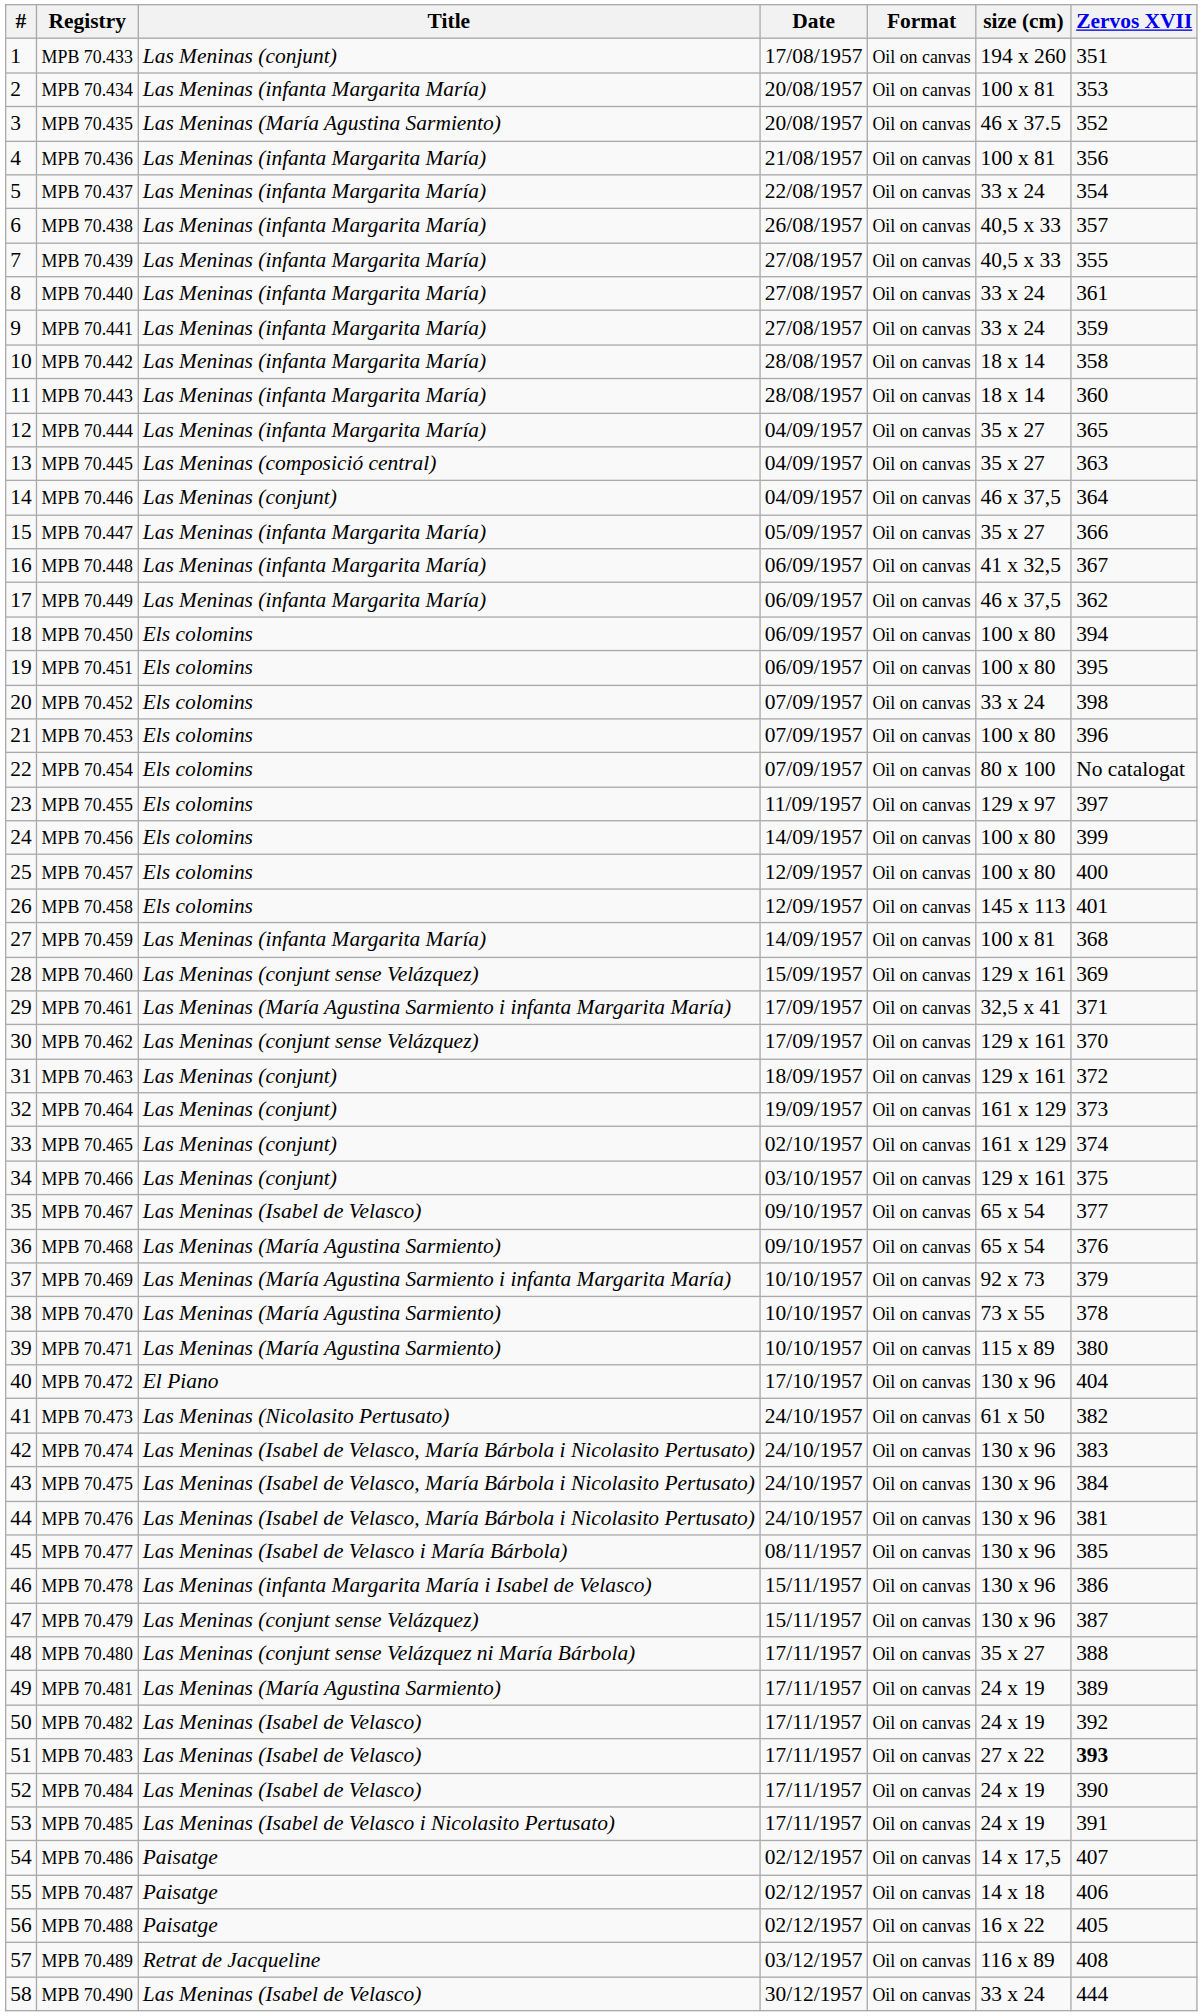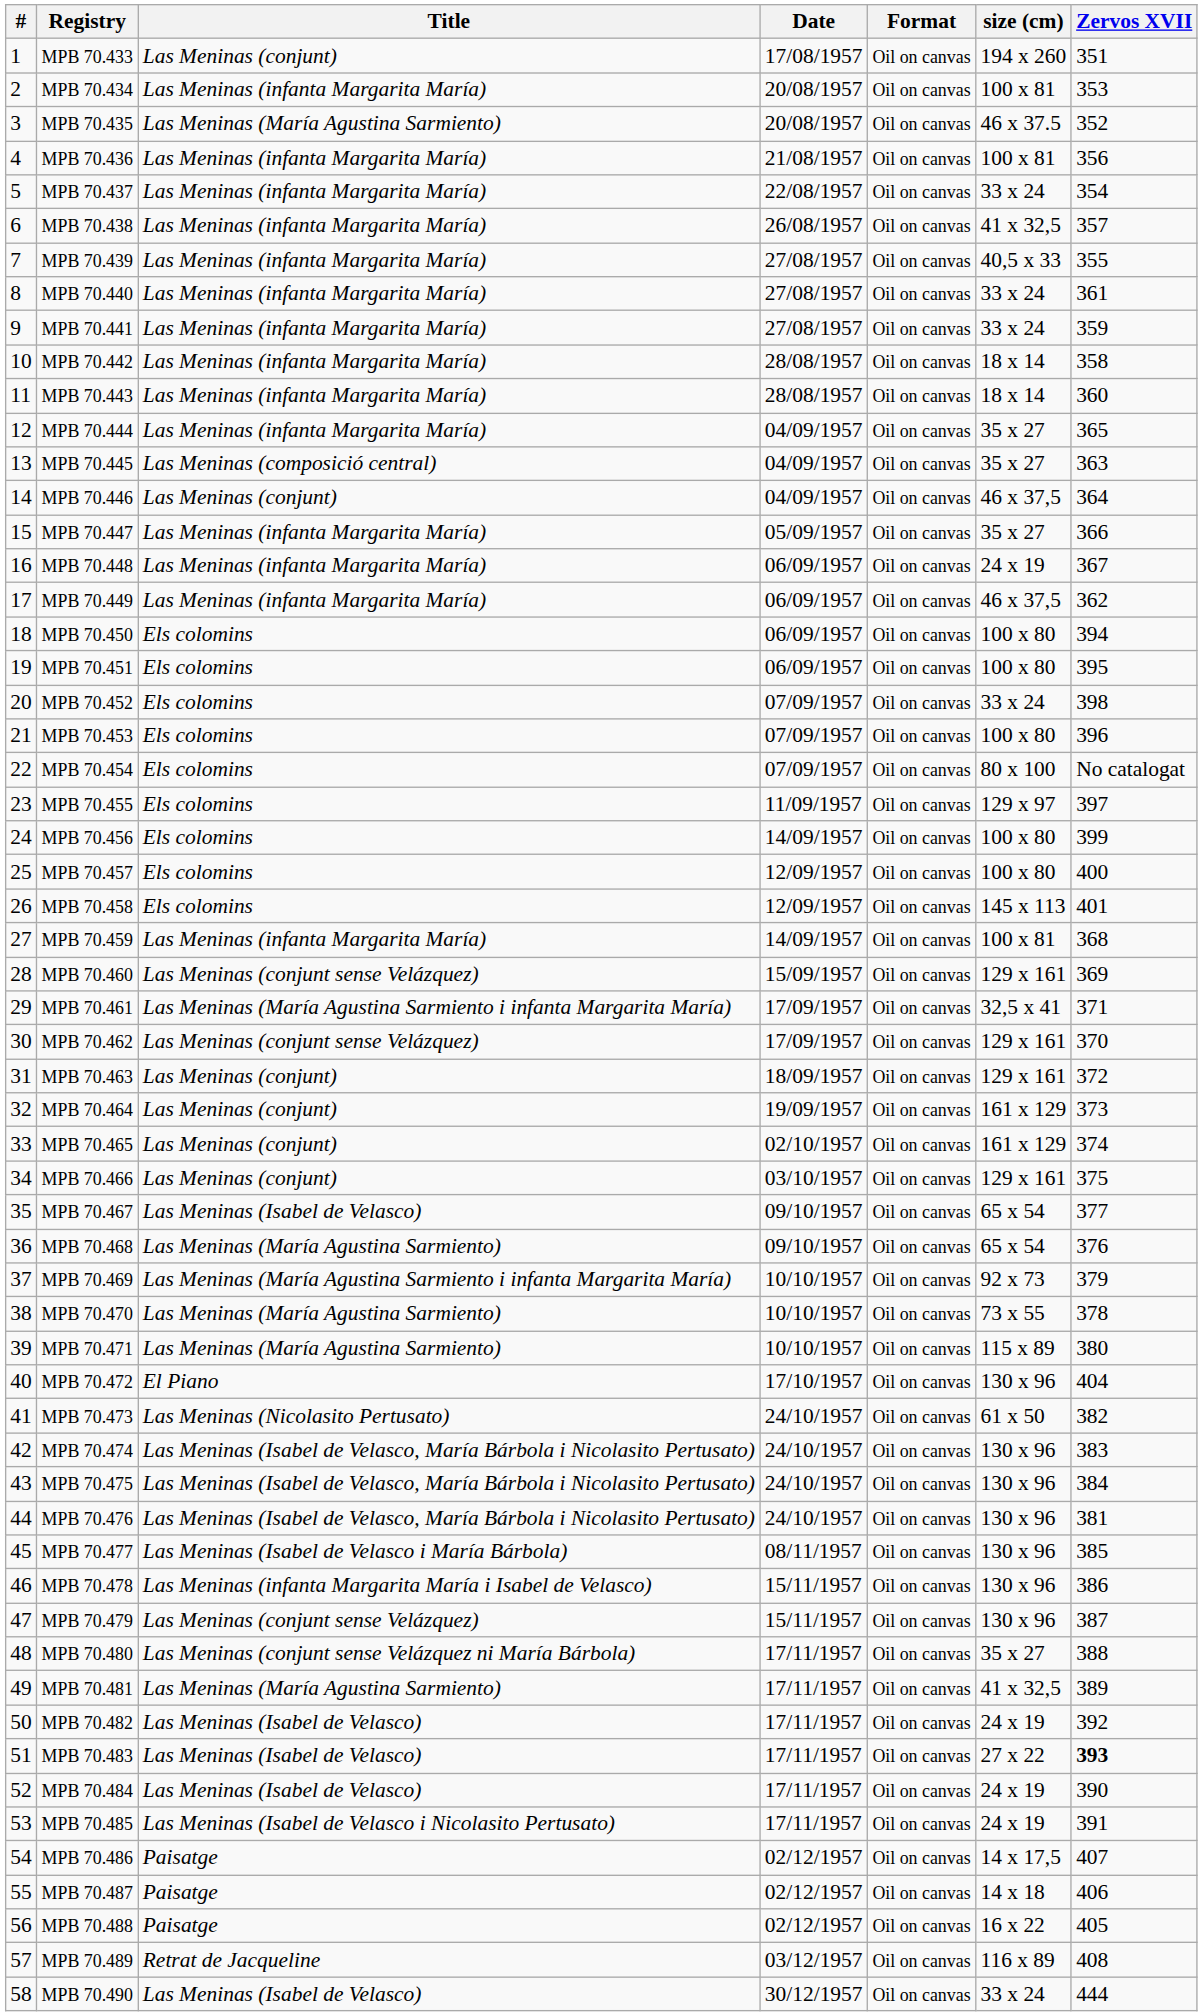 <table class="wikitable sortable" style="margin:1em auto;">
 <tr>
 <th>#</th>
 <th>Registry</th>
 <th>Title</th>
 <th>Date</th>
 <th>Format</th>
 <th>size (cm)</th>
 <th><a href='#'>Zervos XVII</a></th>
 </tr>
 <tr ----->
 <td>1</td>
 <td><small>MPB 70.433</small></td>
 <td><em>Las Meninas (conjunt)</em></td>
 <td>17/08/1957</td>
 <td><small>Oil on canvas</small></td>
 <td>194 x 260</td>
 <td>351</td>
 </tr>
 <tr ----->
 <td>2</td>
 <td><small>MPB 70.434</small></td>
 <td><em>Las Meninas (infanta Margarita María)</em></td>
 <td>20/08/1957</td>
 <td><small>Oil on canvas</small></td>
 <td>100 x 81</td>
 <td>353</td>
 </tr>
 <tr ----->
 <td>3</td>
 <td><small>MPB 70.435</small></td>
 <td><em>Las Meninas (María Agustina Sarmiento)</em></td>
 <td>20/08/1957</td>
 <td><small>Oil on canvas</small></td>
 <td>46 x 37.5</td>
 <td>352</td>
 </tr>
 <tr ----->
 <td>4</td>
 <td><small>MPB 70.436</small></td>
 <td><em>Las Meninas (infanta Margarita María)</em></td>
 <td>21/08/1957</td>
 <td><small>Oil on canvas</small></td>
 <td>100 x 81</td>
 <td>356</td>
 </tr>
 <tr ----->
 <td>5</td>
 <td><small>MPB 70.437</small></td>
 <td><em>Las Meninas (infanta Margarita María)</em></td>
 <td>22/08/1957</td>
 <td><small>Oil on canvas</small></td>
 <td>33 x 24</td>
 <td>354</td>
 </tr>
 <tr ----->
 <td>6</td>
 <td><small>MPB 70.438</small></td>
 <td><em>Las Meninas (infanta Margarita María)</em></td>
 <td>26/08/1957</td>
 <td><small>Oil on canvas</small></td>
-<td>40,5 x 33</td>
+<td>41 x 32,5</td>
 <td>357</td>
 </tr>
 <tr ----->
 <td>7</td>
 <td><small>MPB 70.439</small></td>
 <td><em>Las Meninas (infanta Margarita María)</em></td>
 <td>27/08/1957</td>
 <td><small>Oil on canvas</small></td>
 <td>40,5 x 33</td>
 <td>355</td>
 </tr>
 <tr ----->
 <td>8</td>
 <td><small>MPB 70.440</small></td>
 <td><em>Las Meninas (infanta Margarita María)</em></td>
 <td>27/08/1957</td>
 <td><small>Oil on canvas</small></td>
 <td>33 x 24</td>
 <td>361</td>
 </tr>
 <tr ----->
 <td>9</td>
 <td><small>MPB 70.441</small></td>
 <td><em>Las Meninas (infanta Margarita María)</em></td>
 <td>27/08/1957</td>
 <td><small>Oil on canvas</small></td>
 <td>33 x 24</td>
 <td>359</td>
 </tr>
 <tr ----->
 <td>10</td>
 <td><small>MPB 70.442</small></td>
 <td><em>Las Meninas (infanta Margarita María)</em></td>
 <td>28/08/1957</td>
 <td><small>Oil on canvas</small></td>
 <td>18 x 14</td>
 <td>358</td>
 </tr>
 <tr ----->
 <td>11</td>
 <td><small>MPB 70.443</small></td>
 <td><em>Las Meninas (infanta Margarita María)</em></td>
 <td>28/08/1957</td>
 <td><small>Oil on canvas</small></td>
 <td>18 x 14</td>
 <td>360</td>
 </tr>
 <tr ----->
 <td>12</td>
 <td><small>MPB 70.444</small></td>
 <td><em>Las Meninas (infanta Margarita María)</em></td>
 <td>04/09/1957</td>
 <td><small>Oil on canvas</small></td>
 <td>35 x 27</td>
 <td>365</td>
 </tr>
 <tr ----->
 <td>13</td>
 <td><small>MPB 70.445</small></td>
 <td><em>Las Meninas (composició central)</em></td>
 <td>04/09/1957</td>
 <td><small>Oil on canvas</small></td>
 <td>35 x 27</td>
 <td>363</td>
 </tr>
 <tr ----->
 <td>14</td>
 <td><small>MPB 70.446</small></td>
 <td><em>Las Meninas (conjunt)</em></td>
 <td>04/09/1957</td>
 <td><small>Oil on canvas</small></td>
 <td>46 x 37,5</td>
 <td>364</td>
 </tr>
 <tr ----->
 <td>15</td>
 <td><small>MPB 70.447</small></td>
 <td><em>Las Meninas (infanta Margarita María)</em></td>
 <td>05/09/1957</td>
 <td><small>Oil on canvas</small></td>
 <td>35 x 27</td>
 <td>366</td>
 </tr>
 <tr ----->
 <td>16</td>
 <td><small>MPB 70.448</small></td>
 <td><em>Las Meninas (infanta Margarita María)</em></td>
 <td>06/09/1957</td>
 <td><small>Oil on canvas</small></td>
-<td>41 x 32,5</td>
+<td>24 x 19</td>
 <td>367</td>
 </tr>
 <tr ----->
 <td>17</td>
 <td><small>MPB 70.449</small></td>
 <td><em>Las Meninas (infanta Margarita María)</em></td>
 <td>06/09/1957</td>
 <td><small>Oil on canvas</small></td>
 <td>46 x 37,5</td>
 <td>362</td>
 </tr>
 <tr ----->
 <td>18</td>
 <td><small>MPB 70.450</small></td>
 <td><em>Els colomins</em></td>
 <td>06/09/1957</td>
 <td><small>Oil on canvas</small></td>
 <td>100 x 80</td>
 <td>394</td>
 </tr>
 <tr --->
 <td>19</td>
 <td><small>MPB 70.451</small></td>
 <td><em>Els colomins</em></td>
 <td>06/09/1957</td>
 <td><small>Oil on canvas</small></td>
 <td>100 x 80</td>
 <td>395</td>
 </tr>
 <tr ----->
 <td>20</td>
 <td><small>MPB 70.452</small></td>
 <td><em>Els colomins</em></td>
 <td>07/09/1957</td>
 <td><small>Oil on canvas</small></td>
 <td>33 x 24</td>
 <td>398</td>
 </tr>
 <tr ----->
 <td>21</td>
 <td><small>MPB 70.453</small></td>
 <td><em>Els colomins</em></td>
 <td>07/09/1957</td>
 <td><small>Oil on canvas</small></td>
 <td>100 x 80</td>
 <td>396</td>
 </tr>
 <tr ----->
 <td>22</td>
 <td><small>MPB 70.454</small></td>
 <td><em>Els colomins</em></td>
 <td>07/09/1957</td>
 <td><small>Oil on canvas</small></td>
 <td>80 x 100</td>
 <td>No catalogat</td>
 </tr>
 <tr ----->
 <td>23</td>
 <td><small>MPB 70.455</small></td>
 <td><em>Els colomins</em></td>
 <td>11/09/1957</td>
 <td><small>Oil on canvas</small></td>
 <td>129 x 97</td>
 <td>397</td>
 </tr>
 <tr ----->
 <td>24</td>
 <td><small>MPB 70.456</small></td>
 <td><em>Els colomins</em></td>
 <td>14/09/1957</td>
 <td><small>Oil on canvas</small></td>
 <td>100 x 80</td>
 <td>399</td>
 </tr>
 <tr ----->
 <td>25</td>
 <td><small>MPB 70.457</small></td>
 <td><em>Els colomins</em></td>
 <td>12/09/1957</td>
 <td><small>Oil on canvas</small></td>
 <td>100 x 80</td>
 <td>400</td>
 </tr>
 <tr ----->
 <td>26</td>
 <td><small>MPB 70.458</small></td>
 <td><em>Els colomins</em></td>
 <td>12/09/1957</td>
 <td><small>Oil on canvas</small></td>
 <td>145 x 113</td>
 <td>401</td>
 </tr>
 <tr ----->
 <td>27</td>
 <td><small>MPB 70.459</small></td>
 <td><em>Las Meninas (infanta Margarita María)</em></td>
 <td>14/09/1957</td>
 <td><small>Oil on canvas</small></td>
 <td>100 x 81</td>
 <td>368</td>
 </tr>
 <tr ----->
 <td>28</td>
 <td><small>MPB 70.460</small></td>
 <td><em>Las Meninas (conjunt sense Velázquez)</em></td>
 <td>15/09/1957</td>
 <td><small>Oil on canvas</small></td>
 <td>129 x 161</td>
 <td>369</td>
 </tr>
 <tr ----->
 <td>29</td>
 <td><small>MPB 70.461</small></td>
 <td><em>Las Meninas (María Agustina Sarmiento i infanta Margarita María)</em></td>
 <td>17/09/1957</td>
 <td><small>Oil on canvas</small></td>
 <td>32,5 x 41</td>
 <td>371</td>
 </tr>
 <tr ----->
 <td>30</td>
 <td><small>MPB 70.462</small></td>
 <td><em>Las Meninas (conjunt sense Velázquez)</em></td>
 <td>17/09/1957</td>
 <td><small>Oil on canvas</small></td>
 <td>129 x 161</td>
 <td>370</td>
 </tr>
 <tr ----->
 <td>31</td>
 <td><small>MPB 70.463</small></td>
 <td><em>Las Meninas (conjunt)</em></td>
 <td>18/09/1957</td>
 <td><small>Oil on canvas</small></td>
 <td>129 x 161</td>
 <td>372</td>
 </tr>
 <tr ----->
 <td>32</td>
 <td><small>MPB 70.464</small></td>
 <td><em>Las Meninas (conjunt)</em></td>
 <td>19/09/1957</td>
 <td><small>Oil on canvas</small></td>
 <td>161 x 129</td>
 <td>373</td>
 </tr>
 <tr ----->
 <td>33</td>
 <td><small>MPB 70.465</small></td>
 <td><em>Las Meninas (conjunt)</em></td>
 <td>02/10/1957</td>
 <td><small>Oil on canvas</small></td>
 <td>161 x 129</td>
 <td>374</td>
 </tr>
 <tr ----->
 <td>34</td>
 <td><small>MPB 70.466</small></td>
 <td><em>Las Meninas (conjunt)</em></td>
 <td>03/10/1957</td>
 <td><small>Oil on canvas</small></td>
 <td>129 x 161</td>
 <td>375</td>
 </tr>
 <tr ----->
 <td>35</td>
 <td><small>MPB 70.467</small></td>
 <td><em>Las Meninas (Isabel de Velasco)</em></td>
 <td>09/10/1957</td>
 <td><small>Oil on canvas</small></td>
 <td>65 x 54</td>
 <td>377</td>
 </tr>
 <tr ----->
 <td>36</td>
 <td><small>MPB 70.468</small></td>
 <td><em>Las Meninas (María Agustina Sarmiento)</em></td>
 <td>09/10/1957</td>
 <td><small>Oil on canvas</small></td>
 <td>65 x 54</td>
 <td>376</td>
 </tr>
 <tr ----->
 <td>37</td>
 <td><small>MPB 70.469</small></td>
 <td><em>Las Meninas (María Agustina Sarmiento i infanta Margarita María)</em></td>
 <td>10/10/1957</td>
 <td><small>Oil on canvas</small></td>
 <td>92 x 73</td>
 <td>379</td>
 </tr>
 <tr ----->
 <td>38</td>
 <td><small>MPB 70.470</small></td>
 <td><em>Las Meninas (María Agustina Sarmiento)</em></td>
 <td>10/10/1957</td>
 <td><small>Oil on canvas</small></td>
 <td>73 x 55</td>
 <td>378</td>
 </tr>
 <tr ----->
 <td>39</td>
 <td><small>MPB 70.471</small></td>
 <td><em>Las Meninas (María Agustina Sarmiento)</em></td>
 <td>10/10/1957</td>
 <td><small>Oil on canvas</small></td>
 <td>115 x 89</td>
 <td>380</td>
 </tr>
 <tr ----->
 <td>40</td>
 <td><small>MPB 70.472</small></td>
 <td><em>El Piano</em></td>
 <td>17/10/1957</td>
 <td><small>Oil on canvas</small></td>
 <td>130 x 96</td>
 <td>404</td>
 </tr>
 <tr ----->
 <td>41</td>
 <td><small>MPB 70.473</small></td>
 <td><em>Las Meninas (Nicolasito Pertusato)</em></td>
 <td>24/10/1957</td>
 <td><small>Oil on canvas</small></td>
 <td>61 x 50</td>
 <td>382</td>
 </tr>
 <tr ----->
 <td>42</td>
 <td><small>MPB 70.474</small></td>
 <td><em>Las Meninas (Isabel de Velasco, María Bárbola i Nicolasito Pertusato)</em></td>
 <td>24/10/1957</td>
 <td><small>Oil on canvas</small></td>
 <td>130 x 96</td>
 <td>383</td>
 </tr>
 <tr ----->
 <td>43</td>
 <td><small>MPB 70.475</small></td>
 <td><em>Las Meninas (Isabel de Velasco, María Bárbola i Nicolasito Pertusato)</em></td>
 <td>24/10/1957</td>
 <td><small>Oil on canvas</small></td>
 <td>130 x 96</td>
 <td>384</td>
 </tr>
 <tr ----->
 <td>44</td>
 <td><small>MPB 70.476</small></td>
 <td><em>Las Meninas (Isabel de Velasco, María Bárbola i Nicolasito Pertusato)</em></td>
 <td>24/10/1957</td>
 <td><small>Oil on canvas</small></td>
 <td>130 x 96</td>
 <td>381</td>
 </tr>
 <tr ----->
 <td>45</td>
 <td><small>MPB 70.477</small></td>
 <td><em>Las Meninas (Isabel de Velasco i María Bárbola)</em></td>
 <td>08/11/1957</td>
 <td><small>Oil on canvas</small></td>
 <td>130 x 96</td>
 <td>385</td>
 </tr>
 <tr ----->
 <td>46</td>
 <td><small>MPB 70.478</small></td>
 <td><em>Las Meninas (infanta Margarita María i Isabel de Velasco)</em></td>
 <td>15/11/1957</td>
 <td><small>Oil on canvas</small></td>
 <td>130 x 96</td>
 <td>386</td>
 </tr>
 <tr ----->
 <td>47</td>
 <td><small>MPB 70.479</small></td>
 <td><em>Las Meninas (conjunt sense Velázquez)</em></td>
 <td>15/11/1957</td>
 <td><small>Oil on canvas</small></td>
 <td>130 x 96</td>
 <td>387</td>
 </tr>
 <tr ----->
 <td>48</td>
 <td><small>MPB 70.480</small></td>
 <td><em>Las Meninas (conjunt sense Velázquez ni María Bárbola)</em></td>
 <td>17/11/1957</td>
 <td><small>Oil on canvas</small></td>
 <td>35 x 27</td>
 <td>388</td>
 </tr>
 <tr ----->
 <td>49</td>
 <td><small>MPB 70.481</small></td>
 <td><em>Las Meninas (María Agustina Sarmiento)</em></td>
 <td>17/11/1957</td>
 <td><small>Oil on canvas</small></td>
-<td>24 x 19</td>
+<td>41 x 32,5</td>
 <td>389</td>
 </tr>
 <tr ----->
 <td>50</td>
 <td><small>MPB 70.482</small></td>
 <td><em>Las Meninas (Isabel de Velasco)</em></td>
 <td>17/11/1957</td>
 <td><small>Oil on canvas</small></td>
 <td>24 x 19</td>
 <td>392</td>
 </tr>
 <tr ----->
 <td>51</td>
 <td><small>MPB 70.483</small></td>
 <td><em>Las Meninas (Isabel de Velasco)</em></td>
 <td>17/11/1957</td>
 <td><small>Oil on canvas</small></td>
 <td>27 x 22</td>
 <td><strong>393</strong></td>
 </tr>
 <tr ----->
 <td>52</td>
 <td><small>MPB 70.484</small></td>
 <td><em>Las Meninas (Isabel de Velasco)</em></td>
 <td>17/11/1957</td>
 <td><small>Oil on canvas</small></td>
 <td>24 x 19</td>
 <td>390</td>
 </tr>
 <tr ----->
 <td>53</td>
 <td><small>MPB 70.485</small></td>
 <td><em>Las Meninas (Isabel de Velasco i Nicolasito Pertusato)</em></td>
 <td>17/11/1957</td>
 <td><small>Oil on canvas</small></td>
 <td>24 x 19</td>
 <td>391</td>
 </tr>
 <tr ----->
 <td>54</td>
 <td><small>MPB 70.486</small></td>
 <td><em>Paisatge</em></td>
 <td>02/12/1957</td>
 <td><small>Oil on canvas</small></td>
 <td>14 x 17,5</td>
 <td>407</td>
 </tr>
 <tr ----->
 <td>55</td>
 <td><small>MPB 70.487</small></td>
 <td><em>Paisatge</em></td>
 <td>02/12/1957</td>
 <td><small>Oil on canvas</small></td>
 <td>14 x 18</td>
 <td>406</td>
 </tr>
 <tr ----->
 <td>56</td>
 <td><small>MPB 70.488</small></td>
 <td><em>Paisatge</em></td>
 <td>02/12/1957</td>
 <td><small>Oil on canvas</small></td>
 <td>16 x 22</td>
 <td>405</td>
 </tr>
 <tr ----->
 <td>57</td>
 <td><small>MPB 70.489</small></td>
 <td><em>Retrat de Jacqueline</em></td>
 <td>03/12/1957</td>
 <td><small>Oil on canvas</small></td>
 <td>116 x 89</td>
 <td>408</td>
 </tr>
 <tr ----->
 <td>58</td>
 <td><small>MPB 70.490</small></td>
 <td><em>Las Meninas (Isabel de Velasco)</em></td>
 <td>30/12/1957</td>
 <td><small>Oil on canvas</small></td>
 <td>33 x 24</td>
 <td>444</td>
 </tr>
 </table>
